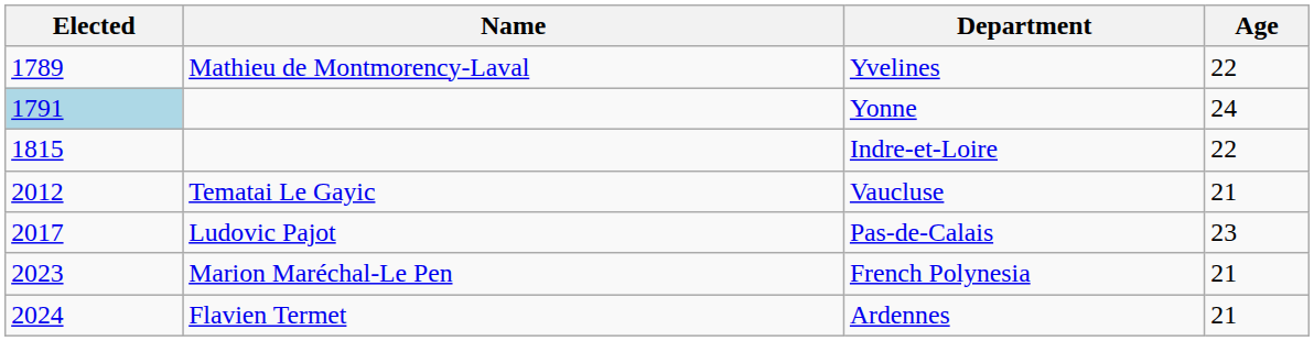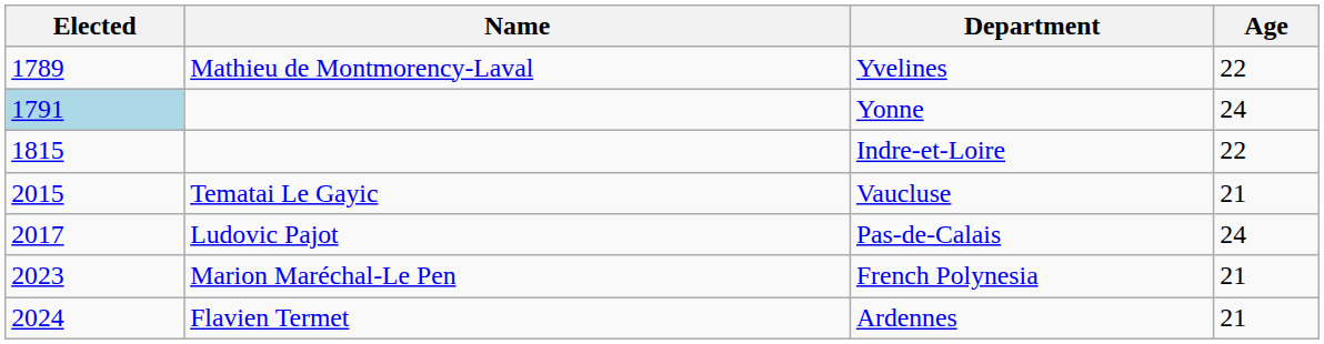 <table class="sortable wikitable" width="800px">
 <tr>
 <th>Elected</th>
 <th>Name</th>
 <th>Department</th>
 <th>Age</th>
 </tr>
 <tr>
 <td><a href='#'>1789</a></td>
 <td><a href='#'>Mathieu de Montmorency-Laval</a></td>
 <td><a href='#'>Yvelines</a></td>
 <td>22</td>
 </tr>
 <tr>
 <td style="background: lightblue;"><a href='#'>1791</a></td>
 <td></td>
 <td><a href='#'>Yonne</a></td>
 <td>24</td>
 </tr>
 <tr>
 <td><a href='#'>1815</a></td>
 <td></td>
 <td><a href='#'>Indre-et-Loire</a></td>
 <td>22</td>
 </tr>
 <tr>
-<td><a href='#'>2012</a></td>
+<td><a href='#'>2015</a></td>
 <td><a href='#'>Tematai Le Gayic</a></td>
 <td><a href='#'>Vaucluse</a></td>
 <td>21</td>
 </tr>
 <tr>
 <td><a href='#'>2017</a></td>
 <td><a href='#'>Ludovic Pajot</a></td>
 <td><a href='#'>Pas-de-Calais</a></td>
-<td>23</td>
+<td>24</td>
 </tr>
 <tr>
 <td><a href='#'>2023</a></td>
 <td><a href='#'>Marion Maréchal-Le Pen</a></td>
 <td><a href='#'>French Polynesia</a></td>
 <td>21</td>
 </tr>
 <tr>
 <td><a href='#'>2024</a></td>
 <td><a href='#'>Flavien Termet</a></td>
 <td><a href='#'>Ardennes</a></td>
 <td>21</td>
 </tr>
 </table>
